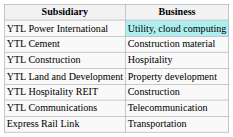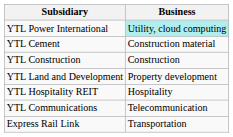 <table class="wikitable">
 <tr>
 <th>Subsidiary</th>
 <th>Business</th>
 </tr>
 <tr>
 <td>YTL Power International</td>
 <td style="background: paleturquoise;">Utility, cloud computing</td>
 </tr>
 <tr>
 <td>YTL Cement</td>
 <td>Construction material</td>
 </tr>
 <tr>
 <td>YTL Construction</td>
-<td>Hospitality</td>
+<td>Construction</td>
 </tr>
 <tr>
 <td>YTL Land and Development</td>
 <td>Property development</td>
 </tr>
 <tr>
 <td>YTL Hospitality REIT</td>
-<td>Construction</td>
+<td>Hospitality</td>
 </tr>
 <tr>
 <td>YTL Communications</td>
 <td>Telecommunication</td>
 </tr>
 <tr>
 <td>Express Rail Link</td>
 <td>Transportation</td>
 </tr>
 </table>
